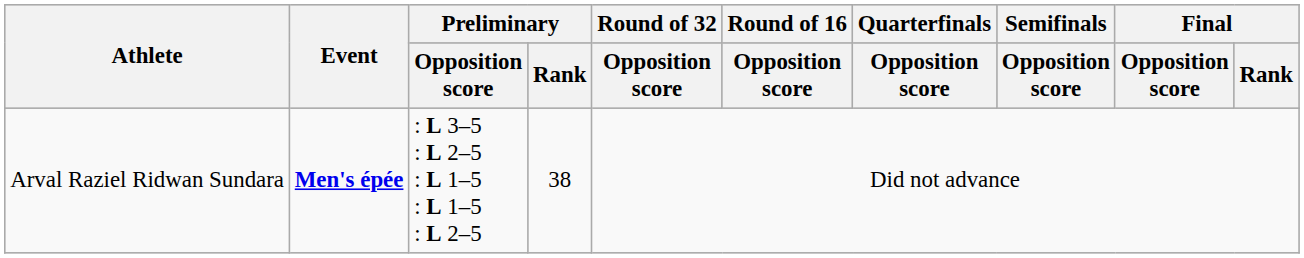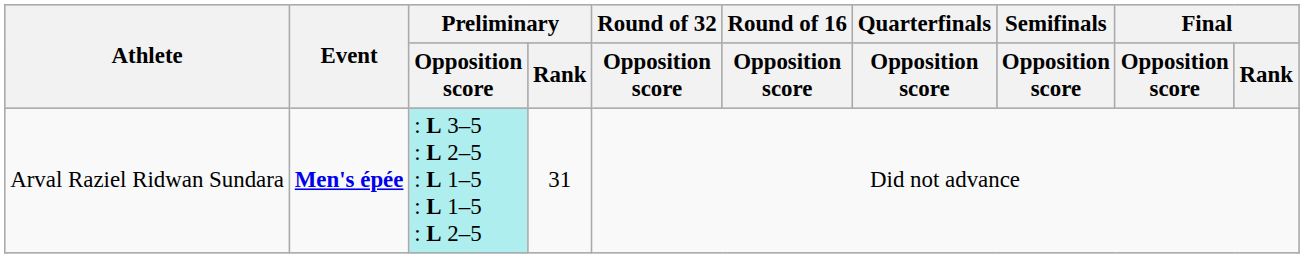 <table class="wikitable" style="font-size:90%;text-align:center">
 <tr>
 <th rowspan="2">Athlete</th>
 <th rowspan="2">Event</th>
 <th colspan="2">Preliminary</th>
 <th>Round of 32</th>
 <th>Round of 16</th>
 <th>Quarterfinals</th>
 <th>Semifinals</th>
 <th colspan="2">Final</th>
 </tr>
 <tr>
 <th>Opposition<br>score</th>
 <th>Rank</th>
 <th>Opposition<br>score</th>
 <th>Opposition<br>score</th>
 <th>Opposition<br>score</th>
 <th>Opposition<br>score</th>
 <th>Opposition<br>score</th>
 <th>Rank</th>
 </tr>
 <tr>
 <td align="left">Arval Raziel Ridwan Sundara</td>
 <td align="left"><strong><a href='#'>Men's épée</a></strong></td>
-<td align="left">: <strong>L</strong> 3–5<br>:  <strong>L</strong> 2–5<br>: <strong>L</strong> 1–5<br>:  <strong>L</strong> 1–5<br>: <strong>L</strong> 2–5</td>
-<td>38</td>
+<td align="left" style="background: paleturquoise;">: <strong>L</strong> 3–5<br>:  <strong>L</strong> 2–5<br>: <strong>L</strong> 1–5<br>:  <strong>L</strong> 1–5<br>: <strong>L</strong> 2–5</td>
+<td>31</td>
 <td colspan="6">Did not advance</td>
 </tr>
 </table>
